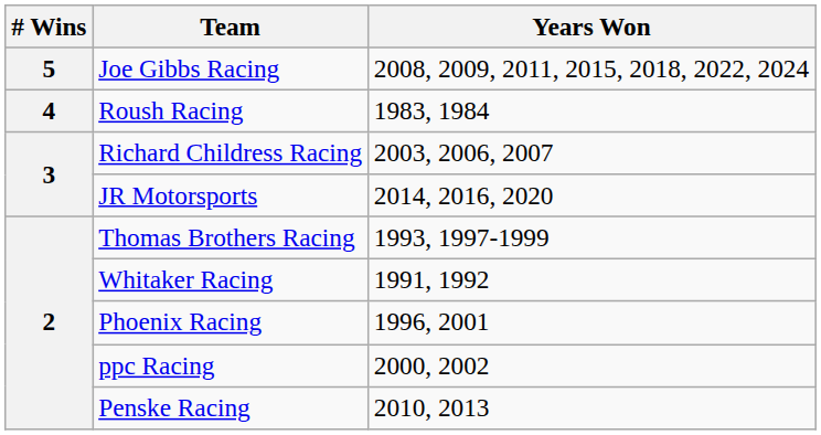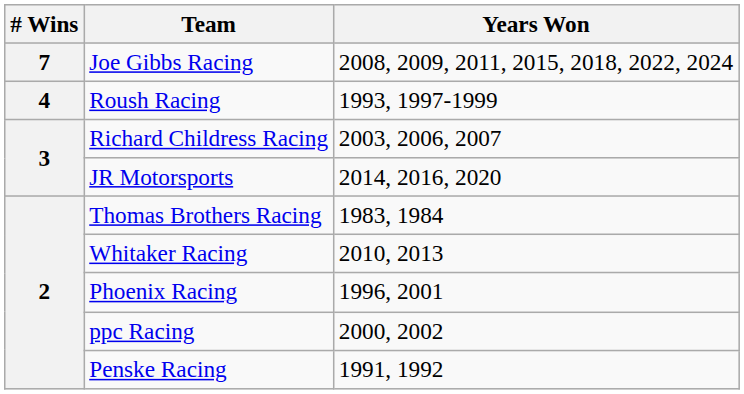 <table class="wikitable" style="font-size: 95%;">
 <tr>
 <th># Wins</th>
 <th>Team</th>
 <th>Years Won</th>
 </tr>
 <tr>
-<th>5</th>
+<th>7</th>
 <td><a href='#'>Joe Gibbs Racing</a></td>
 <td>2008, 2009, 2011, 2015, 2018, 2022, 2024</td>
 </tr>
 <tr>
 <th>4</th>
 <td><a href='#'>Roush Racing</a></td>
-<td>1983, 1984</td>
+<td>1993, 1997-1999</td>
 </tr>
 <tr>
 <th rowspan="2">3</th>
 <td><a href='#'>Richard Childress Racing</a></td>
 <td>2003, 2006, 2007</td>
 </tr>
 <tr>
 <td><a href='#'>JR Motorsports</a></td>
 <td>2014, 2016, 2020</td>
 </tr>
 <tr>
 <th rowspan="5">2</th>
 <td><a href='#'>Thomas Brothers Racing</a></td>
-<td>1993, 1997-1999</td>
+<td>1983, 1984</td>
 </tr>
 <tr>
 <td><a href='#'>Whitaker Racing</a></td>
-<td>1991, 1992</td>
+<td>2010, 2013</td>
 </tr>
 <tr>
 <td><a href='#'>Phoenix Racing</a></td>
 <td>1996, 2001</td>
 </tr>
 <tr>
 <td><a href='#'>ppc Racing</a></td>
 <td>2000, 2002</td>
 </tr>
 <tr>
 <td><a href='#'>Penske Racing</a></td>
-<td>2010, 2013</td>
+<td>1991, 1992</td>
 </tr>
 </table>
